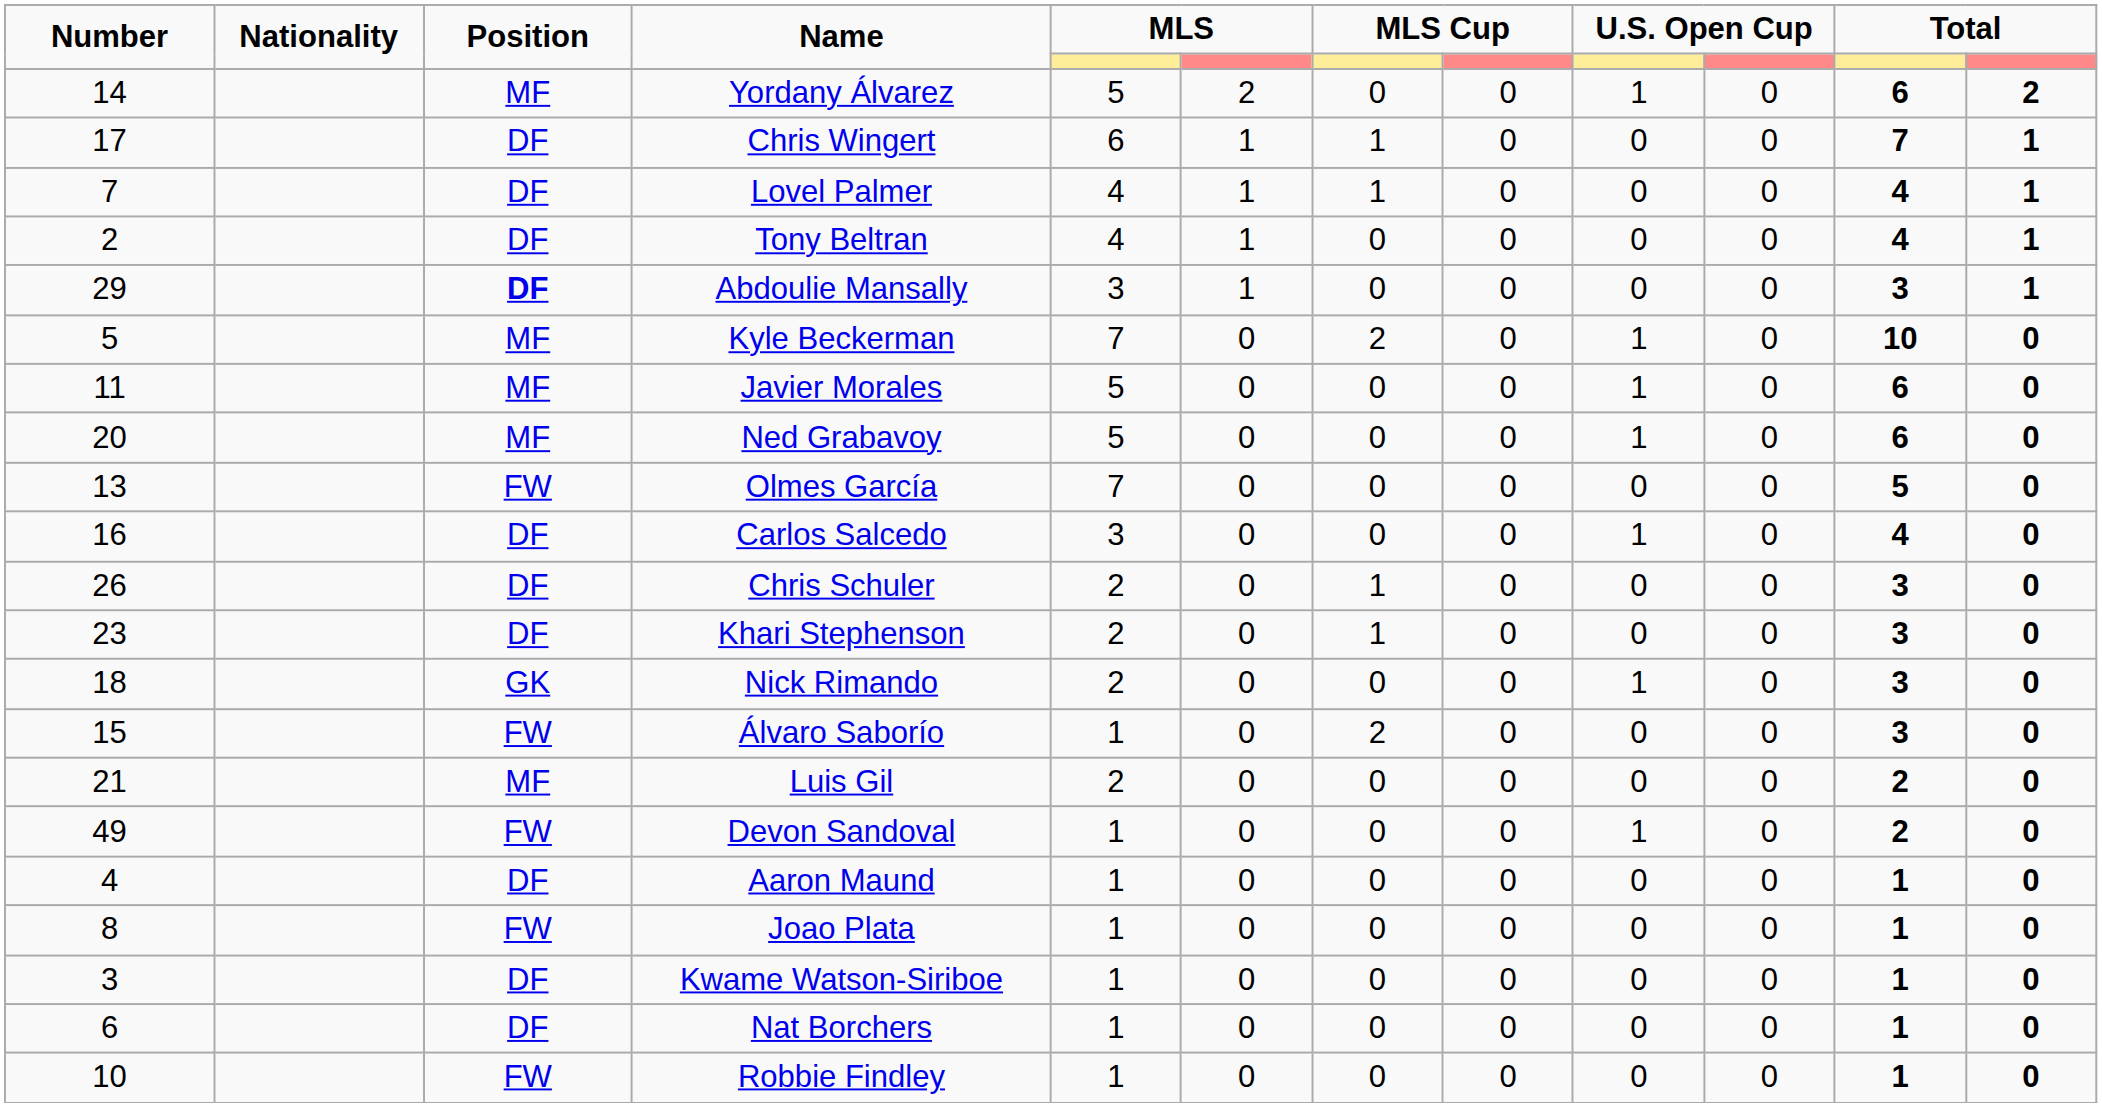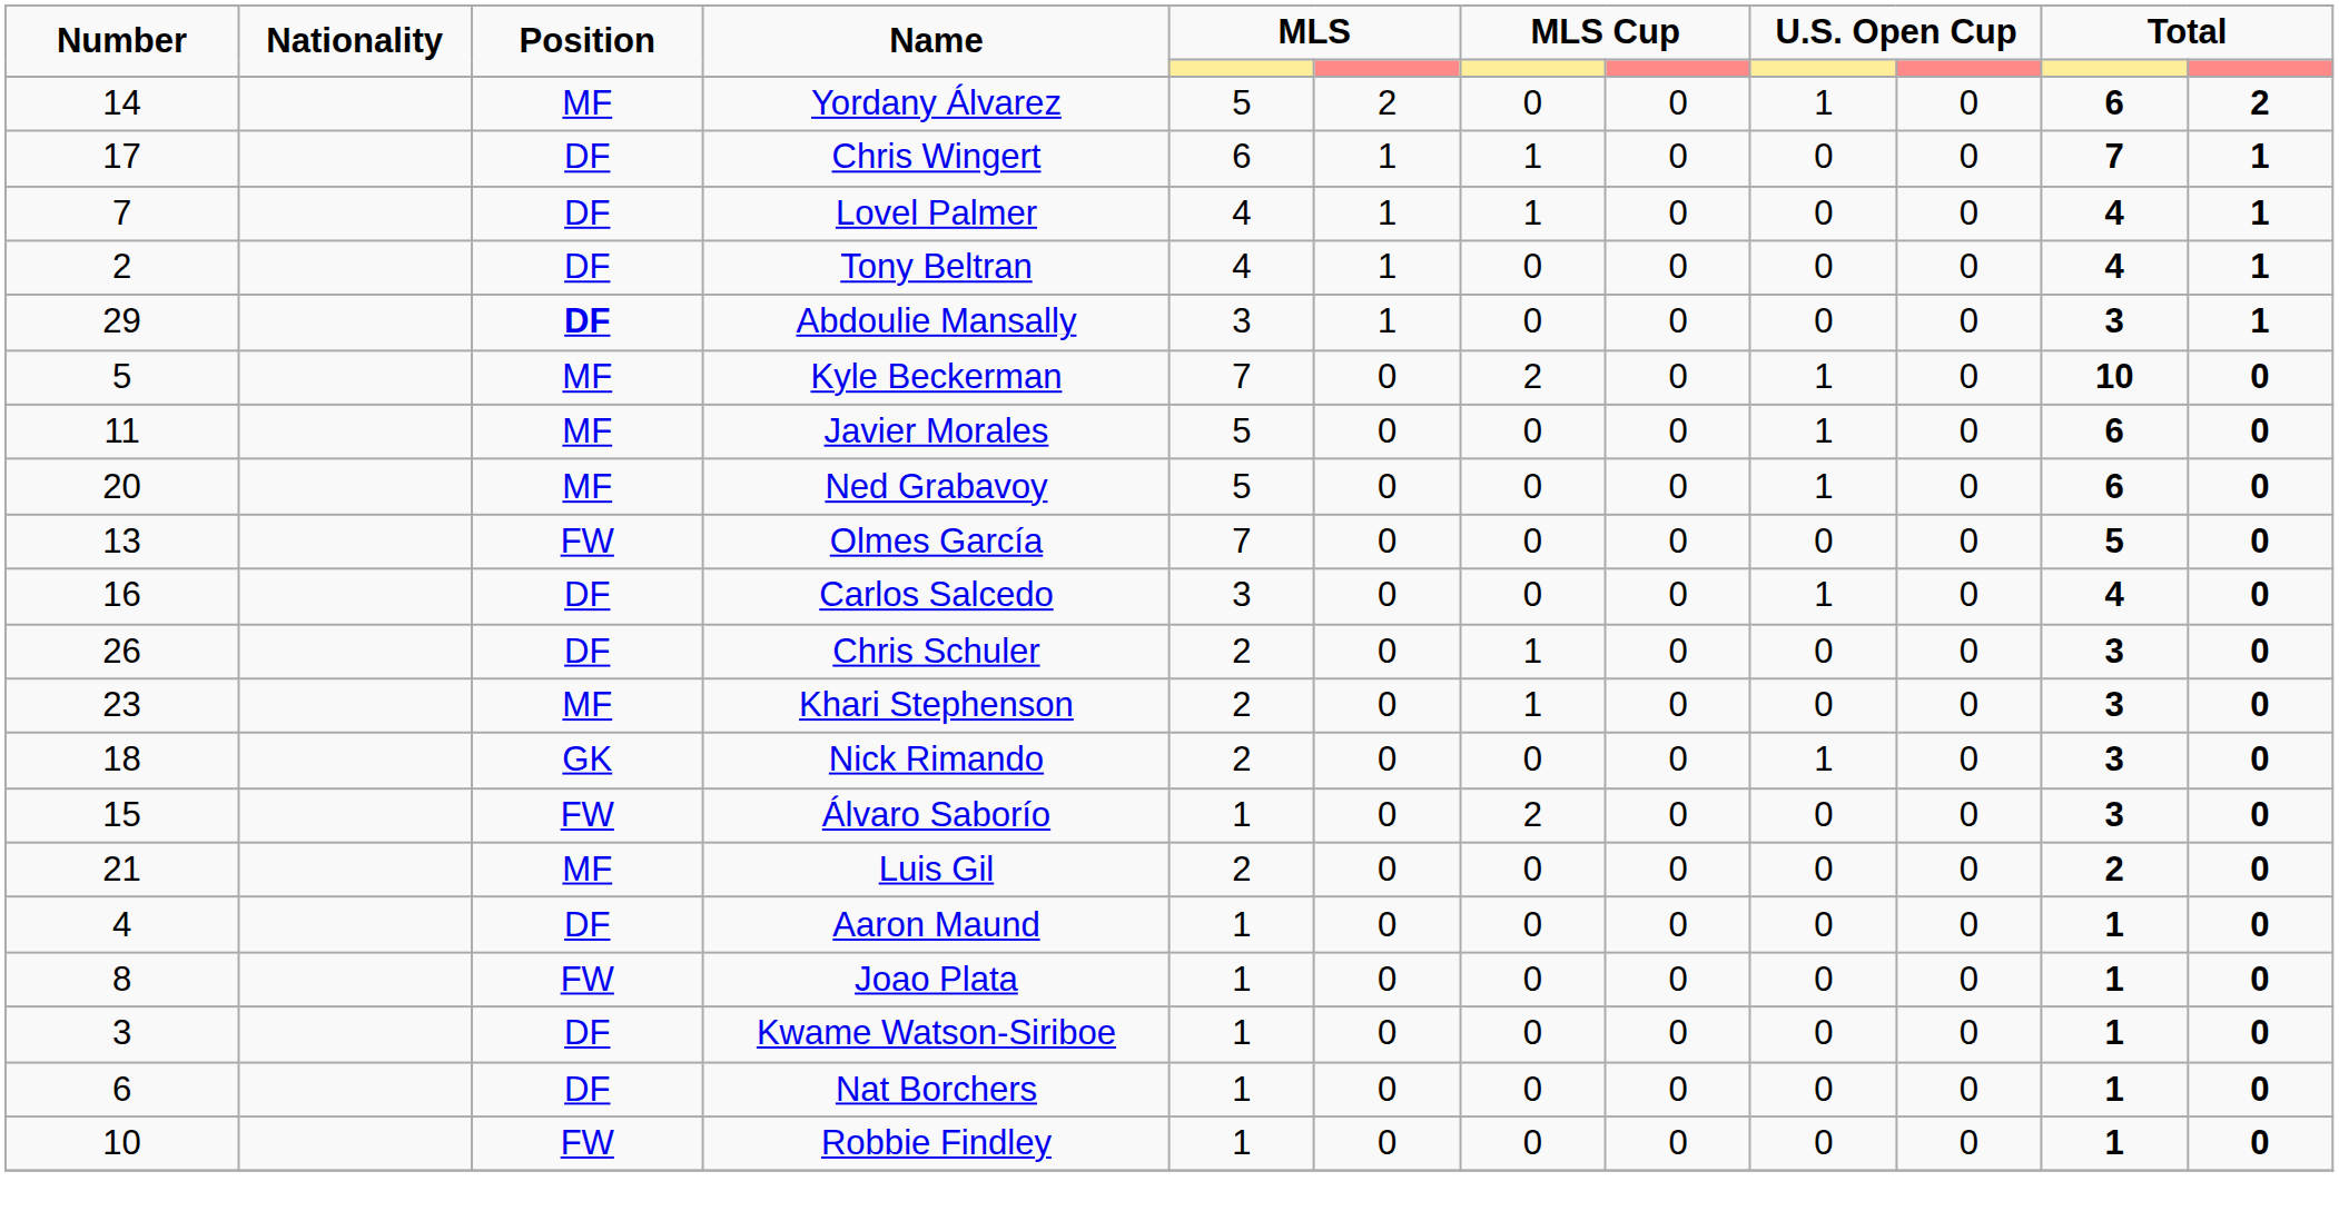 <table class="wikitable" style="text-align:center;">
 <tr style="text-align:center;">
 <td rowspan=2  style="width:10%; "><strong>Number</strong></td>
 <td rowspan=2  style="width:10%; "><strong>Nationality</strong></td>
 <td rowspan=2  style="width:10%; "><strong>Position</strong></td>
 <td rowspan=2  style="width:20%; "><strong>Name</strong></td>
 <td colspan=2><strong>MLS</strong></td>
 <td colspan=2><strong>MLS Cup</strong></td>
 <td colspan=2><strong>U.S. Open Cup</strong></td>
 <td colspan=2><strong>Total</strong></td>
 </tr>
 <tr>
 <th style="width:60px; background:#fe9;"></th>
 <th style="width:60px; background:#ff8888;"></th>
 <th style="width:60px; background:#fe9;"></th>
 <th style="width:60px; background:#ff8888;"></th>
 <th style="width:60px; background:#fe9;"></th>
 <th style="width:60px; background:#ff8888;"></th>
 <th style="width:60px; background:#fe9;"></th>
 <th style="width:60px; background:#ff8888;"></th>
 </tr>
 <tr>
 <td>14</td>
 <td></td>
 <td><a href='#'>MF</a></td>
 <td><a href='#'>Yordany Álvarez</a></td>
 <td>5</td>
 <td>2</td>
 <td>0</td>
 <td>0</td>
 <td>1</td>
 <td>0</td>
 <td><strong>6</strong></td>
 <td><strong>2</strong></td>
 </tr>
 <tr>
 <td>17</td>
 <td></td>
 <td><a href='#'>DF</a></td>
 <td><a href='#'>Chris Wingert</a></td>
 <td>6</td>
 <td>1</td>
 <td>1</td>
 <td>0</td>
 <td>0</td>
 <td>0</td>
 <td><strong>7</strong></td>
 <td><strong>1</strong></td>
 </tr>
 <tr>
 <td>7</td>
 <td></td>
 <td><a href='#'>DF</a></td>
 <td><a href='#'>Lovel Palmer</a></td>
 <td>4</td>
 <td>1</td>
 <td>1</td>
 <td>0</td>
 <td>0</td>
 <td>0</td>
 <td><strong>4</strong></td>
 <td><strong>1</strong></td>
 </tr>
 <tr>
 <td>2</td>
 <td></td>
 <td><a href='#'>DF</a></td>
 <td><a href='#'>Tony Beltran</a></td>
 <td>4</td>
 <td>1</td>
 <td>0</td>
 <td>0</td>
 <td>0</td>
 <td>0</td>
 <td><strong>4</strong></td>
 <td><strong>1</strong></td>
 </tr>
 <tr>
 <td>29</td>
 <td></td>
 <td><strong><a href='#'>DF</a></strong></td>
 <td><a href='#'>Abdoulie Mansally</a></td>
 <td>3</td>
 <td>1</td>
 <td>0</td>
 <td>0</td>
 <td>0</td>
 <td>0</td>
 <td><strong>3</strong></td>
 <td><strong>1</strong></td>
 </tr>
 <tr>
 <td>5</td>
 <td></td>
 <td><a href='#'>MF</a></td>
 <td><a href='#'>Kyle Beckerman</a></td>
 <td>7</td>
 <td>0</td>
 <td>2</td>
 <td>0</td>
 <td>1</td>
 <td>0</td>
 <td><strong>10</strong></td>
 <td><strong>0</strong></td>
 </tr>
 <tr>
 <td>11</td>
 <td></td>
 <td><a href='#'>MF</a></td>
 <td><a href='#'>Javier Morales</a></td>
 <td>5</td>
 <td>0</td>
 <td>0</td>
 <td>0</td>
 <td>1</td>
 <td>0</td>
 <td><strong>6</strong></td>
 <td><strong>0</strong></td>
 </tr>
 <tr>
 <td>20</td>
 <td></td>
 <td><a href='#'>MF</a></td>
 <td><a href='#'>Ned Grabavoy</a></td>
 <td>5</td>
 <td>0</td>
 <td>0</td>
 <td>0</td>
 <td>1</td>
 <td>0</td>
 <td><strong>6</strong></td>
 <td><strong>0</strong></td>
 </tr>
 <tr>
 <td>13</td>
 <td></td>
 <td><a href='#'>FW</a></td>
 <td><a href='#'>Olmes García</a></td>
 <td>7</td>
 <td>0</td>
 <td>0</td>
 <td>0</td>
 <td>0</td>
 <td>0</td>
 <td><strong>5</strong></td>
 <td><strong>0</strong></td>
 </tr>
 <tr>
 <td>16</td>
 <td></td>
 <td><a href='#'>DF</a></td>
 <td><a href='#'>Carlos Salcedo</a></td>
 <td>3</td>
 <td>0</td>
 <td>0</td>
 <td>0</td>
 <td>1</td>
 <td>0</td>
 <td><strong>4</strong></td>
 <td><strong>0</strong></td>
 </tr>
 <tr>
 <td>26</td>
 <td></td>
 <td><a href='#'>DF</a></td>
 <td><a href='#'>Chris Schuler</a></td>
 <td>2</td>
 <td>0</td>
 <td>1</td>
 <td>0</td>
 <td>0</td>
 <td>0</td>
 <td><strong>3</strong></td>
 <td><strong>0</strong></td>
 </tr>
 <tr>
 <td>23</td>
 <td></td>
-<td><a href='#'>DF</a></td>
+<td><a href='#'>MF</a></td>
 <td><a href='#'>Khari Stephenson</a></td>
 <td>2</td>
 <td>0</td>
 <td>1</td>
 <td>0</td>
 <td>0</td>
 <td>0</td>
 <td><strong>3</strong></td>
 <td><strong>0</strong></td>
 </tr>
 <tr>
 <td>18</td>
 <td></td>
 <td><a href='#'>GK</a></td>
 <td><a href='#'>Nick Rimando</a></td>
 <td>2</td>
 <td>0</td>
 <td>0</td>
 <td>0</td>
 <td>1</td>
 <td>0</td>
 <td><strong>3</strong></td>
 <td><strong>0</strong></td>
 </tr>
 <tr>
 <td>15</td>
 <td></td>
 <td><a href='#'>FW</a></td>
 <td><a href='#'>Álvaro Saborío</a></td>
 <td>1</td>
 <td>0</td>
 <td>2</td>
 <td>0</td>
 <td>0</td>
 <td>0</td>
 <td><strong>3</strong></td>
 <td><strong>0</strong></td>
 </tr>
 <tr>
 <td>21</td>
 <td></td>
 <td><a href='#'>MF</a></td>
 <td><a href='#'>Luis Gil</a></td>
 <td>2</td>
 <td>0</td>
 <td>0</td>
 <td>0</td>
 <td>0</td>
-<td>0</td>
-<td><strong>2</strong></td>
-<td><strong>0</strong></td>
-</tr>
-<tr>
-<td>49</td>
-<td></td>
-<td><a href='#'>FW</a></td>
-<td><a href='#'>Devon Sandoval</a></td>
-<td>1</td>
-<td>0</td>
-<td>0</td>
-<td>0</td>
-<td>1</td>
 <td>0</td>
 <td><strong>2</strong></td>
 <td><strong>0</strong></td>
 </tr>
 <tr>
 <td>4</td>
 <td></td>
 <td><a href='#'>DF</a></td>
 <td><a href='#'>Aaron Maund</a></td>
 <td>1</td>
 <td>0</td>
 <td>0</td>
 <td>0</td>
 <td>0</td>
 <td>0</td>
 <td><strong>1</strong></td>
 <td><strong>0</strong></td>
 </tr>
 <tr>
 <td>8</td>
 <td></td>
 <td><a href='#'>FW</a></td>
 <td><a href='#'>Joao Plata</a></td>
 <td>1</td>
 <td>0</td>
 <td>0</td>
 <td>0</td>
 <td>0</td>
 <td>0</td>
 <td><strong>1</strong></td>
 <td><strong>0</strong></td>
 </tr>
 <tr>
 <td>3</td>
 <td></td>
 <td><a href='#'>DF</a></td>
 <td><a href='#'>Kwame Watson-Siriboe</a></td>
 <td>1</td>
 <td>0</td>
 <td>0</td>
 <td>0</td>
 <td>0</td>
 <td>0</td>
 <td><strong>1</strong></td>
 <td><strong>0</strong></td>
 </tr>
 <tr>
 <td>6</td>
 <td></td>
 <td><a href='#'>DF</a></td>
 <td><a href='#'>Nat Borchers</a></td>
 <td>1</td>
 <td>0</td>
 <td>0</td>
 <td>0</td>
 <td>0</td>
 <td>0</td>
 <td><strong>1</strong></td>
 <td><strong>0</strong></td>
 </tr>
 <tr>
 <td>10</td>
 <td></td>
 <td><a href='#'>FW</a></td>
 <td><a href='#'>Robbie Findley</a></td>
 <td>1</td>
 <td>0</td>
 <td>0</td>
 <td>0</td>
 <td>0</td>
 <td>0</td>
 <td><strong>1</strong></td>
 <td><strong>0</strong></td>
 </tr>
 <tr>
 </tr>
 </table>
